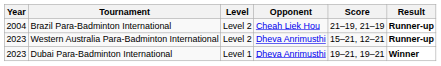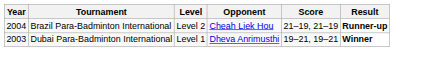 <table class="sortable wikitable" style="font-size: 90%;">
 <tr>
 <th>Year</th>
 <th>Tournament</th>
 <th>Level</th>
 <th>Opponent</th>
 <th>Score</th>
 <th>Result</th>
 </tr>
 <tr>
 <td align="center">2004</td>
 <td align="left">Brazil Para-Badminton International</td>
 <td align="left">Level 2</td>
 <td align="left"> <a href='#'>Cheah Liek Hou</a></td>
 <td align="left">21–19, 21–19</td>
 <td style="text-align:left; background:white"> <strong>Runner-up</strong></td>
 </tr>
 <tr>
-<td align="center">2023</td>
-<td align="left">Western Australia Para-Badminton International</td>
-<td align="left">Level 2</td>
-<td align="left"> <a href='#'>Dheva Anrimusthi</a></td>
-<td align="left">15–21, 12–21</td>
-<td style="text-align:left; background:white"> <strong>Runner-up</strong></td>
-</tr>
-<tr>
-<td align="center">2023</td>
+<td align="center">2003</td>
 <td align="left">Dubai Para-Badminton International</td>
 <td align="left">Level 1</td>
 <td align="left"> <a href='#'>Dheva Anrimusthi</a></td>
 <td align="left">19–21, 19–21</td>
 <td style="text-align:left; background:white"> <strong>Winner</strong></td>
 </tr>
 </table>
